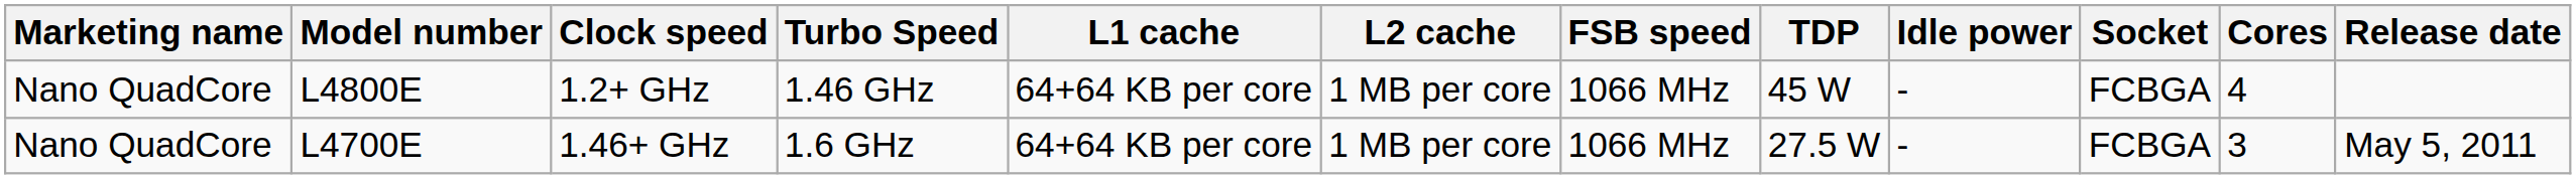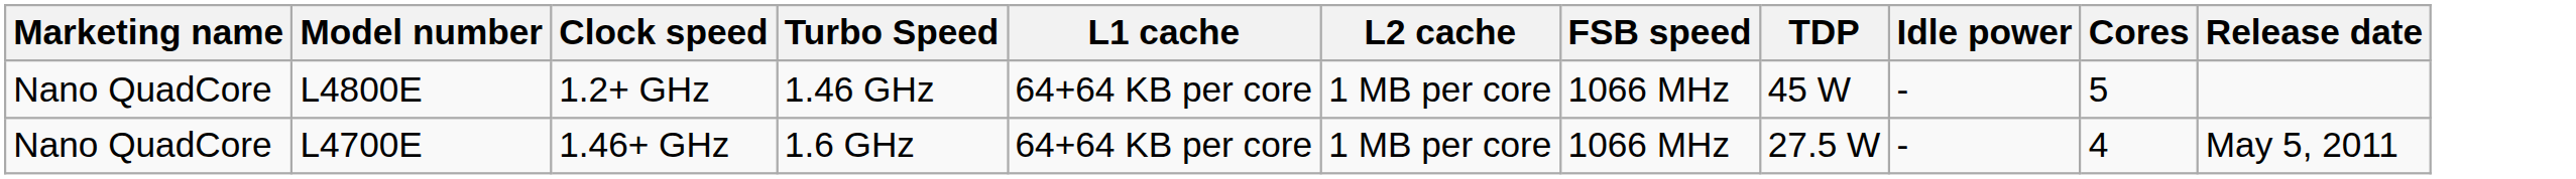 <table class="wikitable">
 <tr>
 <th>Marketing name</th>
 <th>Model number</th>
 <th>Clock speed</th>
 <th>Turbo Speed</th>
 <th>L1 cache</th>
 <th>L2 cache</th>
 <th>FSB speed</th>
 <th>TDP</th>
 <th>Idle power</th>
-<th>Socket</th>
 <th>Cores</th>
 <th>Release date</th>
 </tr>
 <tr>
 <td>Nano QuadCore</td>
 <td>L4800E</td>
 <td>1.2+ GHz</td>
 <td>1.46 GHz</td>
 <td>64+64 KB per core</td>
 <td>1 MB per core</td>
 <td>1066 MHz</td>
 <td>45 W</td>
 <td>-</td>
-<td>FCBGA</td>
-<td>4</td>
+<td>5</td>
 <td></td>
 </tr>
 <tr>
 <td>Nano QuadCore</td>
 <td>L4700E</td>
 <td>1.46+ GHz</td>
 <td>1.6 GHz</td>
 <td>64+64 KB per core</td>
 <td>1 MB per core</td>
 <td>1066 MHz</td>
 <td>27.5 W</td>
 <td>-</td>
-<td>FCBGA</td>
-<td>3</td>
+<td>4</td>
 <td>May 5, 2011</td>
 </tr>
 </table>
